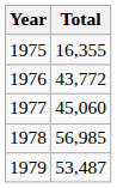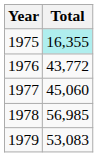 <table class="wikitable">
 <tr>
 <th>Year</th>
 <th>Total</th>
 </tr>
 <tr>
 <td>1975</td>
-<td>16,355</td>
+<td style="background: paleturquoise;">16,355</td>
 </tr>
 <tr>
 <td>1976</td>
 <td>43,772</td>
 </tr>
 <tr>
 <td>1977</td>
 <td>45,060</td>
 </tr>
 <tr>
 <td>1978</td>
 <td>56,985</td>
 </tr>
 <tr>
 <td>1979</td>
-<td>53,487</td>
+<td>53,083</td>
 </tr>
 </table>
